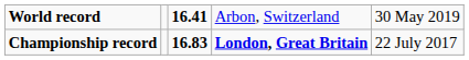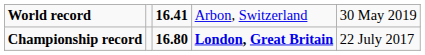 <table class="wikitable">
 <tr>
 <td><strong>World record</strong></td>
 <td></td>
 <td><strong>16.41</strong></td>
 <td><a href='#'>Arbon</a>, <a href='#'>Switzerland</a></td>
 <td>30 May 2019</td>
 </tr>
 <tr>
 <td><strong>Championship record</strong></td>
 <td></td>
-<td><strong>16.83</strong></td>
+<td><strong>16.80</strong></td>
 <td><strong><a href='#'>London</a>, <a href='#'>Great Britain</a></strong></td>
 <td>22 July 2017</td>
 </tr>
 </table>
